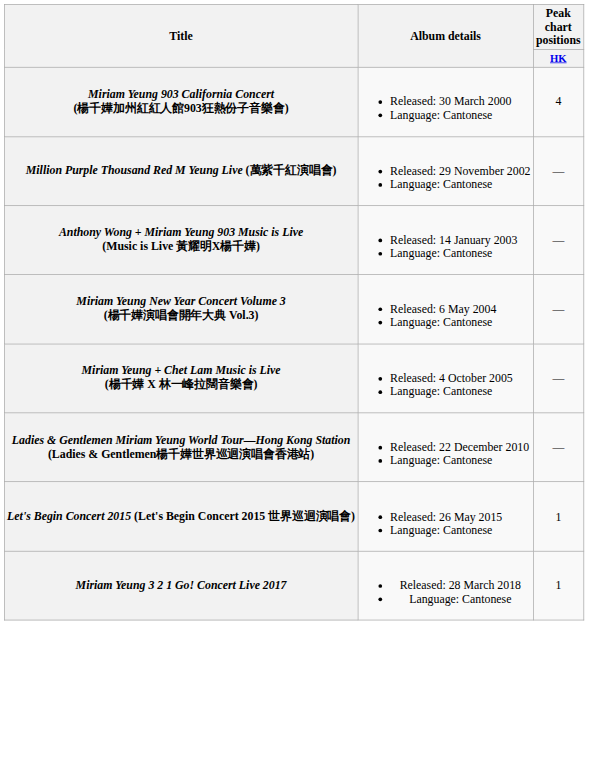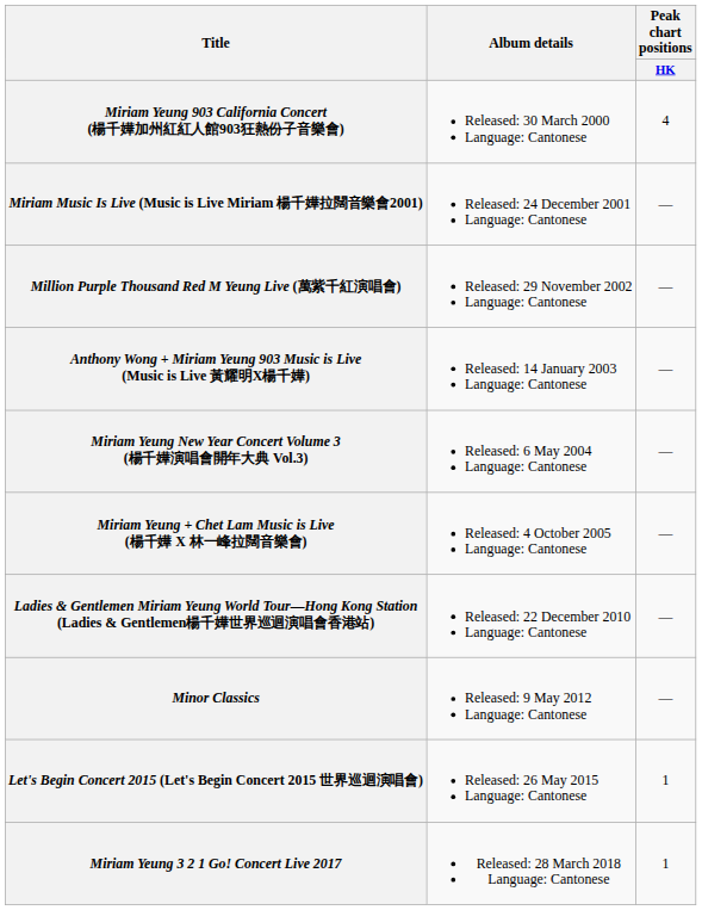 <table class="wikitable plainrowheaders" style="text-align:center;">
 <tr>
 <th rowspan="2">Title</th>
 <th rowspan="2">Album details</th>
 <th>Peak chart positions</th>
 </tr>
 <tr>
 <th scope="col" style="width:3em;font-size:90%;"><a href='#'>HK</a></th>
 </tr>
 <tr>
 <th scope="row"><em>Miriam Yeung 903 California Concert</em><br>(楊千嬅加州紅紅人館903狂熱份子音樂會)</th>
 <td align="left" scope="row" !><br><ul><li>Released: 30 March 2000</li><li>Language: Cantonese</li></ul></td>
 <td>4</td>
+</tr>
+<tr>
+<th scope="row"><em>Miriam Music Is Live </em> (Music is Live Miriam 楊千嬅拉闊音樂會2001)</th>
+<td align="left" scope="row" !><br><ul><li>Released: 24 December 2001</li><li>Language: Cantonese</li></ul></td>
+<td>—</td>
 </tr>
 <tr>
 <th scope="row"><em>Million Purple Thousand Red M Yeung Live</em> (萬紫千紅演唱會)</th>
 <td align="left" scope="row" !><br><ul><li>Released: 29 November 2002</li><li>Language: Cantonese</li></ul></td>
 <td>—</td>
 </tr>
 <tr>
 <th scope="row"><em>Anthony Wong + Miriam Yeung 903 Music is Live</em><br>(Music is Live 黃耀明X楊千嬅)</th>
 <td align="left" scope="row" !><br><ul><li>Released: 14 January 2003</li><li>Language: Cantonese</li></ul></td>
 <td>—</td>
 </tr>
 <tr>
 <th scope="row"><em>Miriam Yeung New Year Concert Volume 3</em><br>(楊千嬅演唱會開年大典 Vol.3)</th>
 <td align="left" scope="row" !><br><ul><li>Released: 6 May 2004</li><li>Language: Cantonese</li></ul></td>
 <td>—</td>
 </tr>
 <tr>
 <th scope="row"><em>Miriam Yeung + Chet Lam Music is Live</em><br>(楊千嬅 X 林一峰拉闊音樂會)</th>
 <td align="left" scope="row" !><br><ul><li>Released: 4 October 2005</li><li>Language: Cantonese</li></ul></td>
 <td>—</td>
 </tr>
 <tr>
 <th scope="row"><em>Ladies & Gentlemen Miriam Yeung World Tour—Hong Kong Station</em><br>(Ladies & Gentlemen楊千嬅世界巡迴演唱會香港站)</th>
 <td align="left" scope="row" !><br><ul><li>Released: 22 December 2010</li><li>Language: Cantonese</li></ul></td>
 <td>—</td>
 </tr>
 <tr>
+<th scope="row"><em>Minor Classics</em></th>
+<td align="left" scope="row" !><br><ul><li>Released: 9 May 2012</li><li>Language: Cantonese</li></ul></td>
+<td>—</td>
+</tr>
+<tr>
 <th scope="row"><em>Let's Begin Concert 2015</em> (Let's Begin Concert 2015 世界巡迴演唱會)</th>
 <td align="left" scope="row" !><br><ul><li>Released: 26 May 2015</li><li>Language: Cantonese</li></ul></td>
 <td>1</td>
 </tr>
 <tr>
 <th scope="row"><em>Miriam Yeung 3 2 1 Go! Concert Live 2017</em></th>
 <td><br><ul><li>Released: 28 March 2018</li><li>Language: Cantonese</li></ul></td>
 <td>1</td>
 </tr>
 </table>
